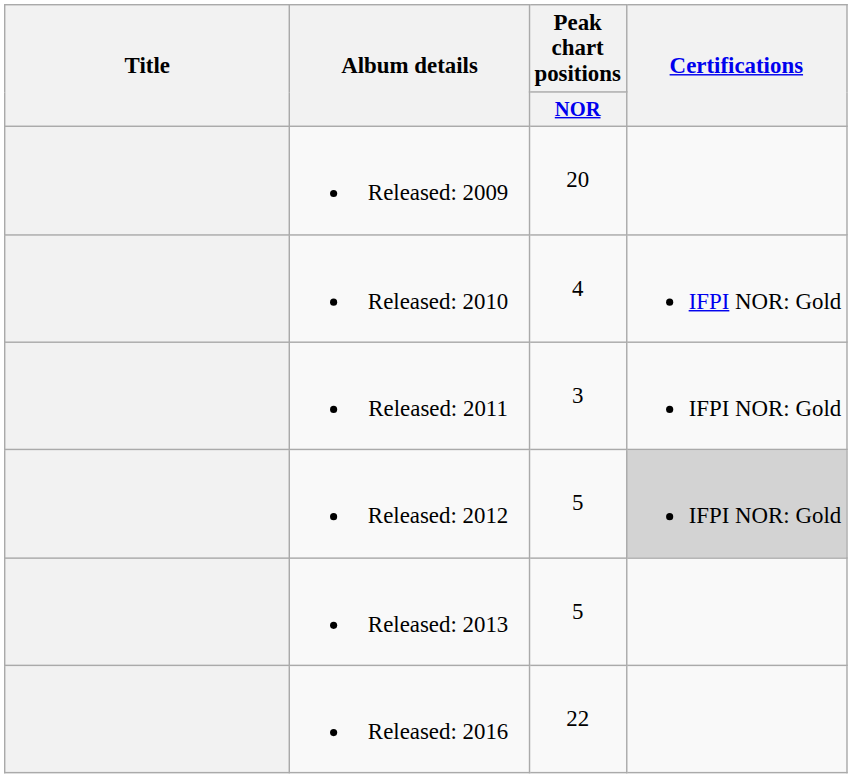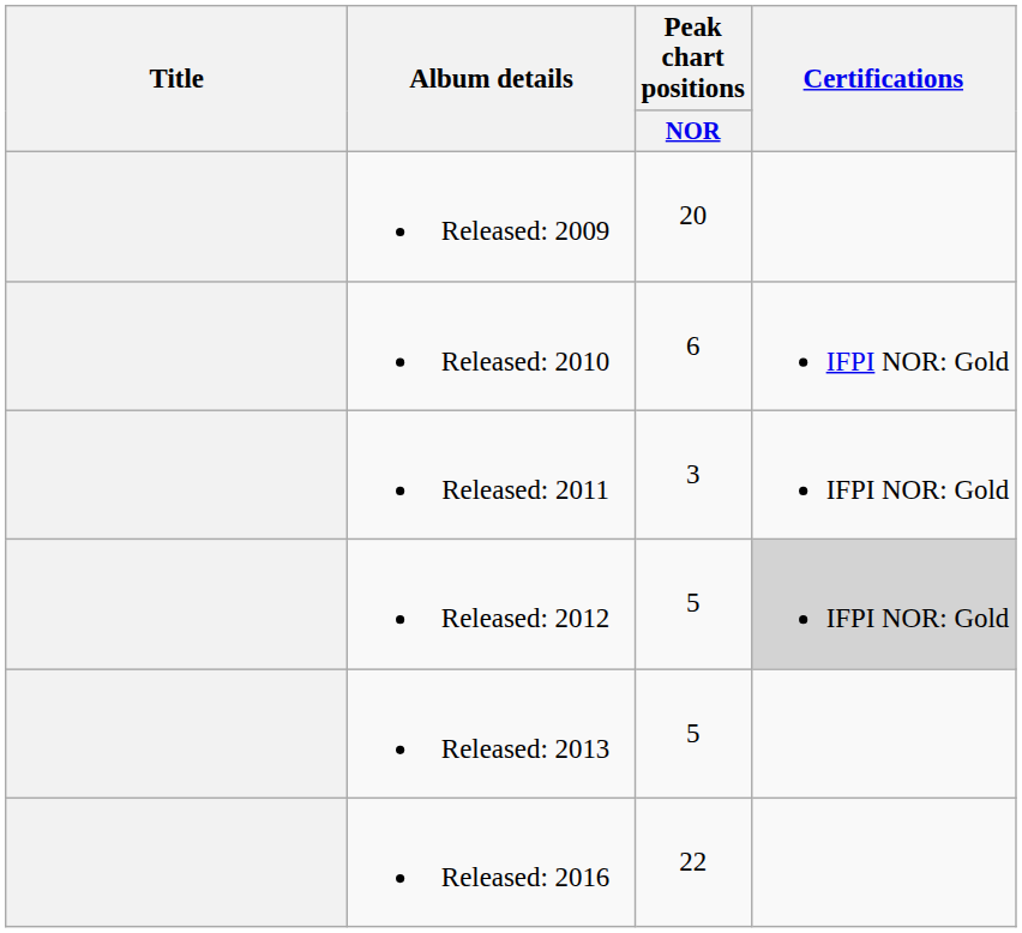 <table class="wikitable plainrowheaders" style="text-align:center;">
 <tr>
 <th scope="col" rowspan="2" style="width:12em;">Title</th>
 <th scope="col" rowspan="2" style="width:10em;">Album details</th>
 <th scope="col" colspan="1">Peak chart positions</th>
 <th scope="col" rowspan="2"><a href='#'>Certifications</a></th>
 </tr>
 <tr>
 <th scope="col" style="width:3.5em;font-size:90%;"><a href='#'>NOR</a><br></th>
 </tr>
 <tr>
 <th scope="row"></th>
 <td><br><ul><li>Released: 2009</li></ul></td>
 <td>20</td>
 <td></td>
 </tr>
 <tr>
 <th scope="row"></th>
 <td><br><ul><li>Released: 2010</li></ul></td>
-<td>4</td>
+<td>6</td>
 <td><br><ul><li><a href='#'>IFPI</a> NOR: Gold </li></ul></td>
 </tr>
 <tr>
 <th scope="row"></th>
 <td><br><ul><li>Released: 2011</li></ul></td>
 <td>3</td>
 <td><br><ul><li>IFPI NOR: Gold </li></ul></td>
 </tr>
 <tr>
 <th scope="row"></th>
 <td><br><ul><li>Released: 2012</li></ul></td>
 <td>5</td>
 <td style="background: lightgrey;"><br><ul><li>IFPI NOR: Gold </li></ul></td>
 </tr>
 <tr>
 <th scope="row"></th>
 <td><br><ul><li>Released: 2013</li></ul></td>
 <td>5</td>
 <td></td>
 </tr>
 <tr>
 <th scope="row"></th>
 <td><br><ul><li>Released: 2016</li></ul></td>
 <td>22</td>
 <td></td>
 </tr>
 </table>
